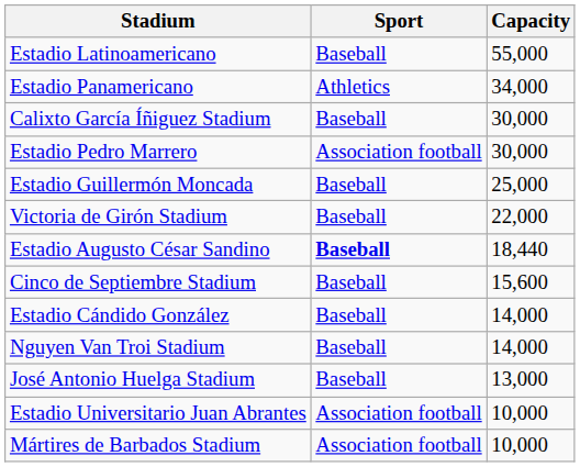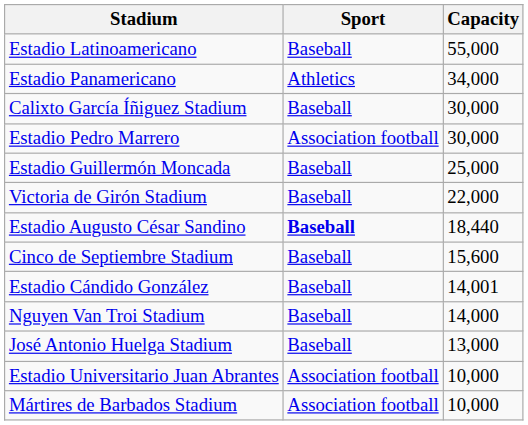 <table class="wikitable sortable">
 <tr>
 <th>Stadium</th>
 <th>Sport</th>
 <th>Capacity</th>
 </tr>
 <tr>
 <td><a href='#'>Estadio Latinoamericano</a></td>
 <td><a href='#'>Baseball</a></td>
 <td>55,000</td>
 </tr>
 <tr>
 <td><a href='#'>Estadio Panamericano</a></td>
 <td><a href='#'>Athletics</a></td>
 <td>34,000</td>
 </tr>
 <tr>
 <td><a href='#'>Calixto García Íñiguez Stadium</a></td>
 <td><a href='#'>Baseball</a></td>
 <td>30,000</td>
 </tr>
 <tr>
 <td><a href='#'>Estadio Pedro Marrero</a></td>
 <td><a href='#'>Association football</a></td>
 <td>30,000</td>
 </tr>
 <tr>
 <td><a href='#'>Estadio Guillermón Moncada</a></td>
 <td><a href='#'>Baseball</a></td>
 <td>25,000</td>
 </tr>
 <tr>
 <td><a href='#'>Victoria de Girón Stadium</a></td>
 <td><a href='#'>Baseball</a></td>
 <td>22,000</td>
 </tr>
 <tr>
 <td><a href='#'>Estadio Augusto César Sandino</a></td>
 <td><strong><a href='#'>Baseball</a></strong></td>
 <td>18,440</td>
 </tr>
 <tr>
 <td><a href='#'>Cinco de Septiembre Stadium</a></td>
 <td><a href='#'>Baseball</a></td>
 <td>15,600</td>
 </tr>
 <tr>
 <td><a href='#'>Estadio Cándido González</a></td>
 <td><a href='#'>Baseball</a></td>
-<td>14,000</td>
+<td>14,001</td>
 </tr>
 <tr>
 <td><a href='#'>Nguyen Van Troi Stadium</a></td>
 <td><a href='#'>Baseball</a></td>
 <td>14,000</td>
 </tr>
 <tr>
 <td><a href='#'>José Antonio Huelga Stadium</a></td>
 <td><a href='#'>Baseball</a></td>
 <td>13,000</td>
 </tr>
 <tr>
 <td><a href='#'>Estadio Universitario Juan Abrantes</a></td>
 <td><a href='#'>Association football</a></td>
 <td>10,000</td>
 </tr>
 <tr>
 <td><a href='#'>Mártires de Barbados Stadium</a></td>
 <td><a href='#'>Association football</a></td>
 <td>10,000</td>
 </tr>
 </table>
